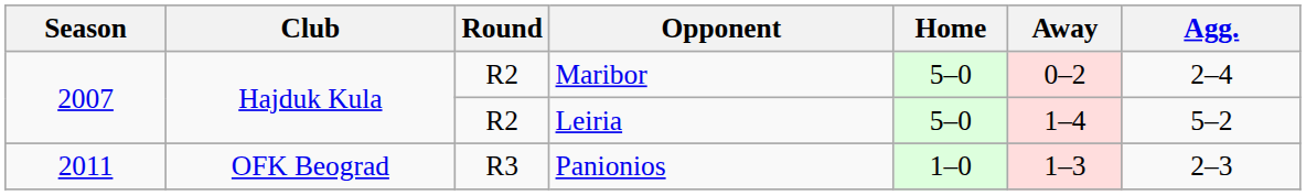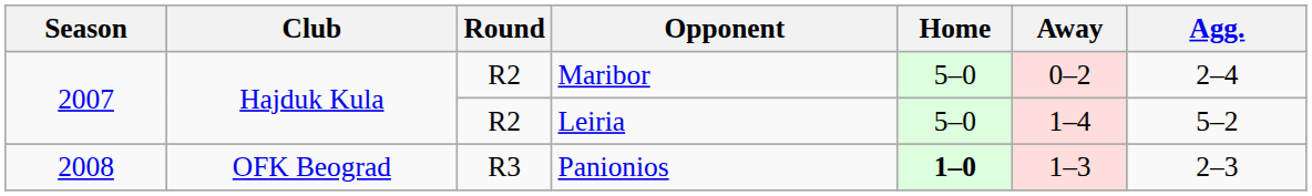 <table class="wikitable" style="font-size:95%; text-align: center;">
 <tr>
 <th width="80">Season</th>
 <th width="150">Club</th>
 <th width="30">Round</th>
 <th width="180">Opponent</th>
 <th width="55">Home</th>
 <th width="55">Away</th>
 <th width="90"><a href='#'>Agg.</a></th>
 </tr>
 <tr>
 <td rowspan=2><a href='#'>2007</a></td>
 <td rowspan=2><a href='#'>Hajduk Kula</a></td>
 <td>R2</td>
 <td align="left"> <a href='#'>Maribor</a></td>
 <td bgcolor="#ddffdd">5–0</td>
 <td bgcolor="#ffdddd">0–2</td>
 <td>2–4</td>
 </tr>
 <tr>
 <td>R2</td>
 <td align="left"> <a href='#'>Leiria</a></td>
 <td bgcolor="#ddffdd">5–0</td>
 <td bgcolor="#ffdddd">1–4</td>
 <td>5–2</td>
 </tr>
 <tr>
-<td><a href='#'>2011</a></td>
+<td><a href='#'>2008</a></td>
 <td><a href='#'>OFK Beograd</a></td>
 <td>R3</td>
 <td align="left"> <a href='#'>Panionios</a></td>
-<td bgcolor="#ddffdd">1–0</td>
+<td bgcolor="#ddffdd"><strong>1–0</strong></td>
 <td bgcolor="#ffdddd">1–3</td>
 <td>2–3</td>
 </tr>
 </table>
